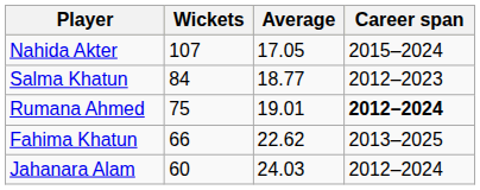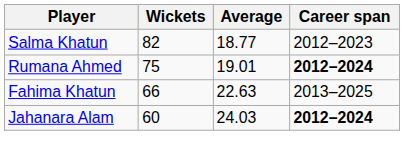 <table class="wikitable"  style="width: 400px;">
 <tr bgcolor=#bdb76b>
 <th>Player</th>
 <th>Wickets</th>
 <th>Average</th>
 <th>Career span</th>
 </tr>
 <tr>
-<td><a href='#'>Nahida Akter</a></td>
-<td>107</td>
-<td>17.05</td>
-<td>2015–2024</td>
-</tr>
-<tr>
 <td><a href='#'>Salma Khatun</a></td>
-<td>84</td>
+<td>82</td>
 <td>18.77</td>
 <td>2012–2023</td>
 </tr>
 <tr>
 <td><a href='#'>Rumana Ahmed</a></td>
 <td>75</td>
 <td>19.01</td>
 <td><strong>2012–2024</strong></td>
 </tr>
 <tr>
 <td><a href='#'>Fahima Khatun</a></td>
 <td>66</td>
-<td>22.62</td>
+<td>22.63</td>
 <td>2013–2025</td>
 </tr>
 <tr>
 <td><a href='#'>Jahanara Alam</a></td>
 <td>60</td>
 <td>24.03</td>
-<td>2012–2024</td>
+<td><strong>2012–2024</strong></td>
 </tr>
 </table>
